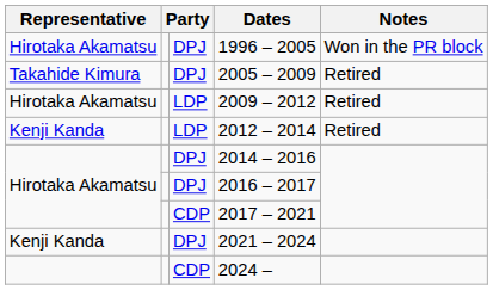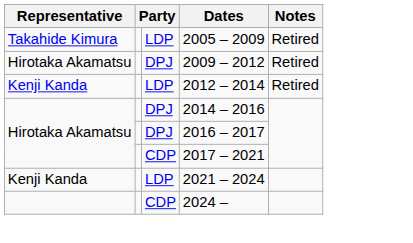 <table class=wikitable>
 <tr valign=bottom>
 <th>Representative</th>
 <th colspan="2">Party</th>
 <th>Dates</th>
 <th>Notes</th>
 </tr>
 <tr>
-<td><a href='#'>Hirotaka Akamatsu</a></td>
-<td bgcolor=></td>
-<td><a href='#'>DPJ</a></td>
-<td>1996 – 2005</td>
-<td>Won in the <a href='#'>PR block</a></td>
-</tr>
-<tr>
 <td><a href='#'>Takahide Kimura</a></td>
 <td bgcolor=></td>
-<td><a href='#'>DPJ</a></td>
+<td><a href='#'>LDP</a></td>
 <td>2005 – 2009</td>
 <td>Retired</td>
 </tr>
 <tr>
 <td>Hirotaka Akamatsu</td>
 <td bgcolor=></td>
-<td><a href='#'>LDP</a></td>
+<td><a href='#'>DPJ</a></td>
 <td>2009 – 2012</td>
 <td>Retired</td>
 </tr>
 <tr>
 <td><a href='#'>Kenji Kanda</a></td>
 <td bgcolor=></td>
 <td><a href='#'>LDP</a></td>
 <td>2012 – 2014</td>
 <td>Retired</td>
 </tr>
 <tr>
 <td rowspan="3">Hirotaka Akamatsu</td>
 <td bgcolor=></td>
 <td><a href='#'>DPJ</a></td>
 <td>2014 – 2016</td>
 <td rowspan="3"></td>
 </tr>
 <tr>
 <td bgcolor=></td>
 <td><a href='#'>DPJ</a></td>
 <td>2016 – 2017</td>
 </tr>
 <tr>
 <td bgcolor=></td>
 <td><a href='#'>CDP</a></td>
 <td>2017 – 2021</td>
 </tr>
 <tr>
 <td>Kenji Kanda</td>
 <td bgcolor=></td>
-<td><a href='#'>DPJ</a></td>
+<td><a href='#'>LDP</a></td>
 <td>2021 – 2024</td>
 <td></td>
 </tr>
 <tr>
 <td></td>
 <td bgcolor=></td>
 <td><a href='#'>CDP</a></td>
 <td>2024 –</td>
 <td></td>
 </tr>
 </table>
